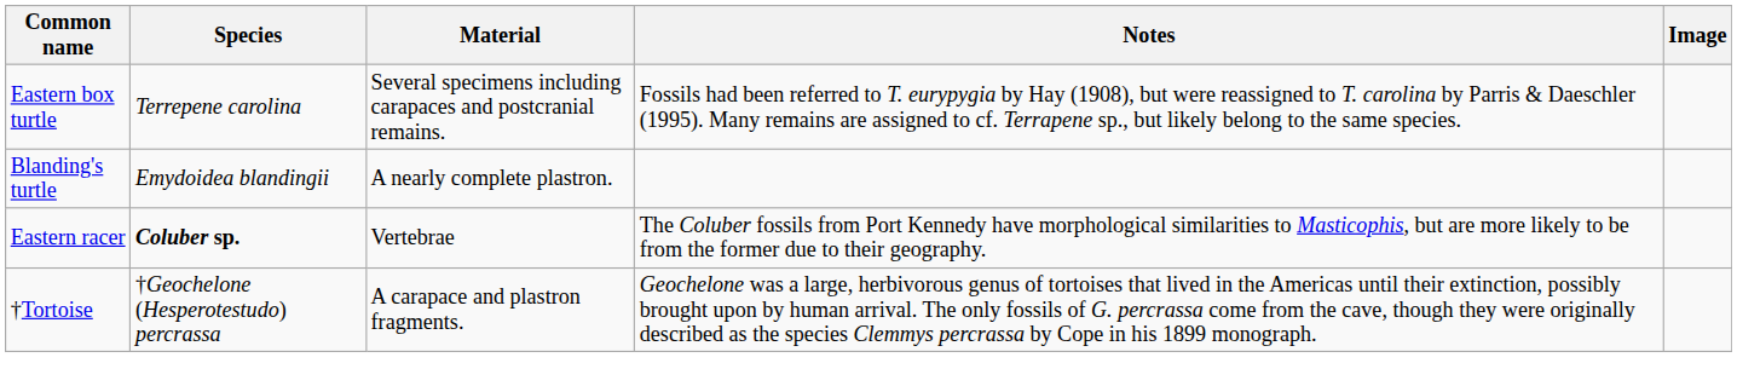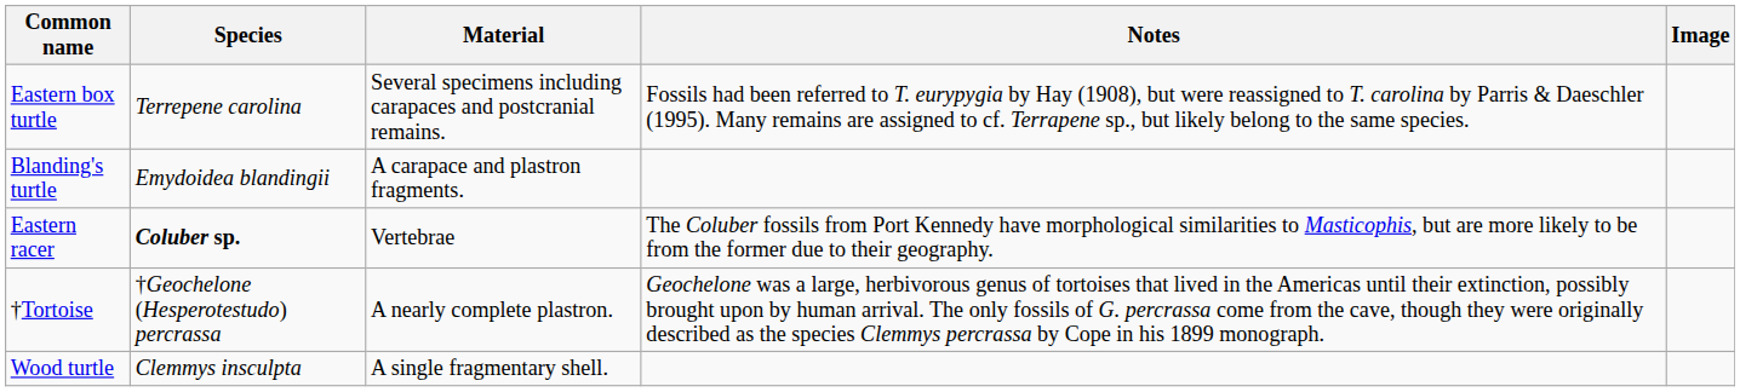 <table class="wikitable" align="center" width="100%">
 <tr>
 <th>Common name</th>
 <th>Species</th>
 <th>Material</th>
 <th>Notes</th>
 <th>Image</th>
 </tr>
 <tr>
 <td><a href='#'>Eastern box turtle</a></td>
 <td><em>Terrepene carolina</em></td>
 <td>Several specimens including carapaces and postcranial remains.</td>
 <td>Fossils had been referred to <em>T. eurypygia</em> by Hay (1908), but were reassigned to <em>T. carolina</em> by Parris & Daeschler (1995). Many remains are assigned to cf. <em>Terrapene</em> sp., but likely belong to the same species.</td>
 <td></td>
 </tr>
 <tr>
 <td><a href='#'>Blanding's turtle</a></td>
 <td><em>Emydoidea blandingii</em></td>
-<td>A nearly complete plastron.</td>
+<td>A carapace and plastron fragments.</td>
 <td></td>
 <td></td>
 </tr>
 <tr>
 <td><a href='#'>Eastern racer</a></td>
 <td><strong><em>Coluber</em> sp.</strong></td>
 <td>Vertebrae</td>
 <td>The <em>Coluber</em> fossils from Port Kennedy have morphological similarities to <em><a href='#'>Masticophis</a></em>, but are more likely to be from the former due to their geography.</td>
 <td></td>
 </tr>
 <tr>
 <td>†<a href='#'>Tortoise</a></td>
 <td>†<em>Geochelone</em> (<em>Hesperotestudo</em>) <em>percrassa</em></td>
-<td>A carapace and plastron fragments.</td>
+<td>A nearly complete plastron.</td>
 <td><em>Geochelone</em> was a large, herbivorous genus of tortoises that lived in the Americas until their extinction, possibly brought upon by human arrival. The only fossils of <em>G. percrassa</em> come from the cave, though they were originally described as the species <em>Clemmys percrassa</em> by Cope in his 1899 monograph.</td>
 <td></td>
 </tr>
+<tr>
+<td><a href='#'>Wood turtle</a></td>
+<td><em>Clemmys insculpta</em></td>
+<td>A single fragmentary shell.</td>
+<td></td>
+<td></td>
+</tr>
 </table>
